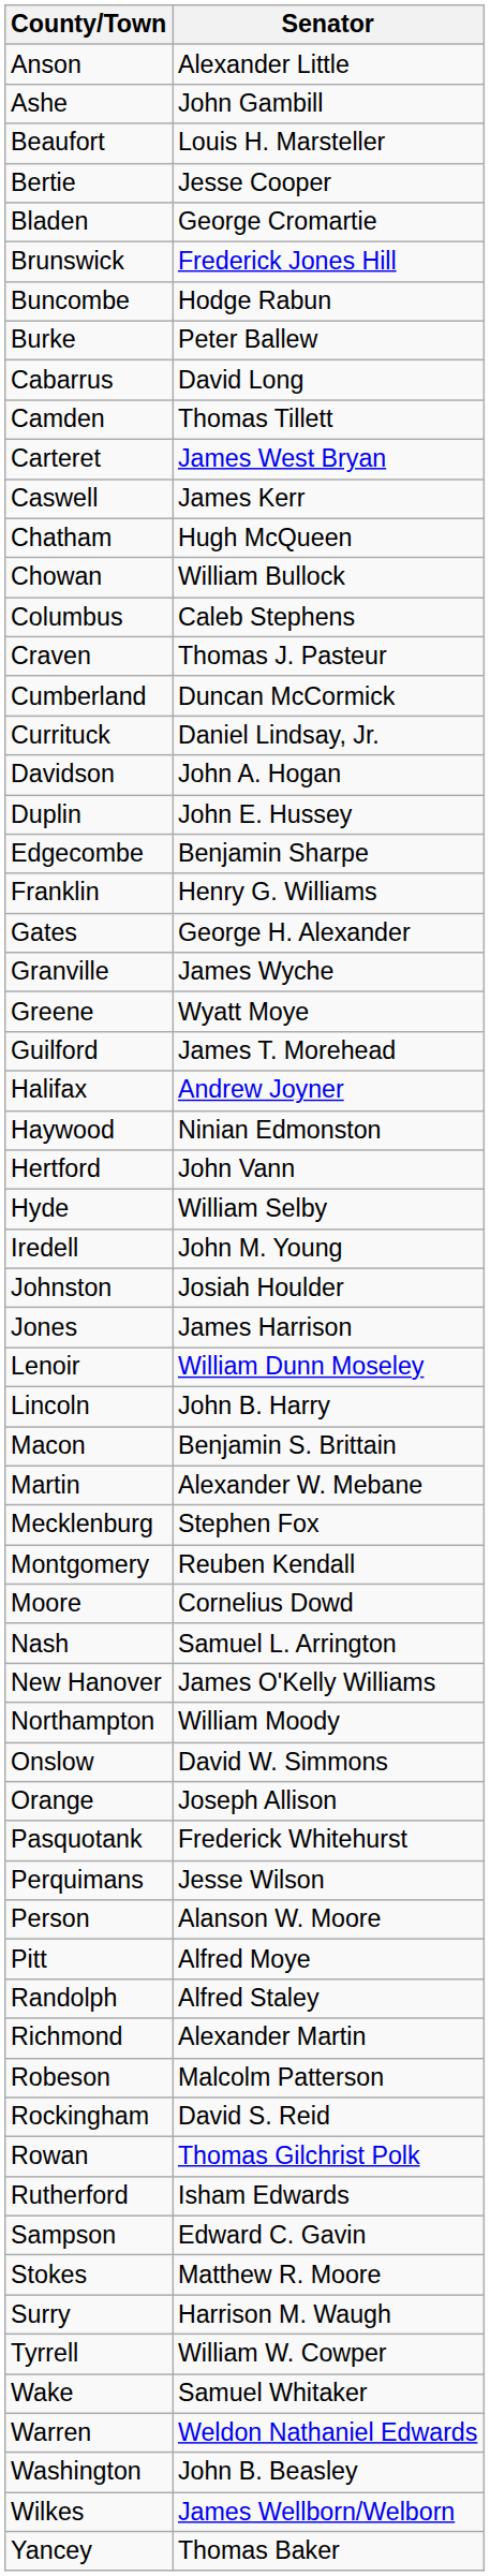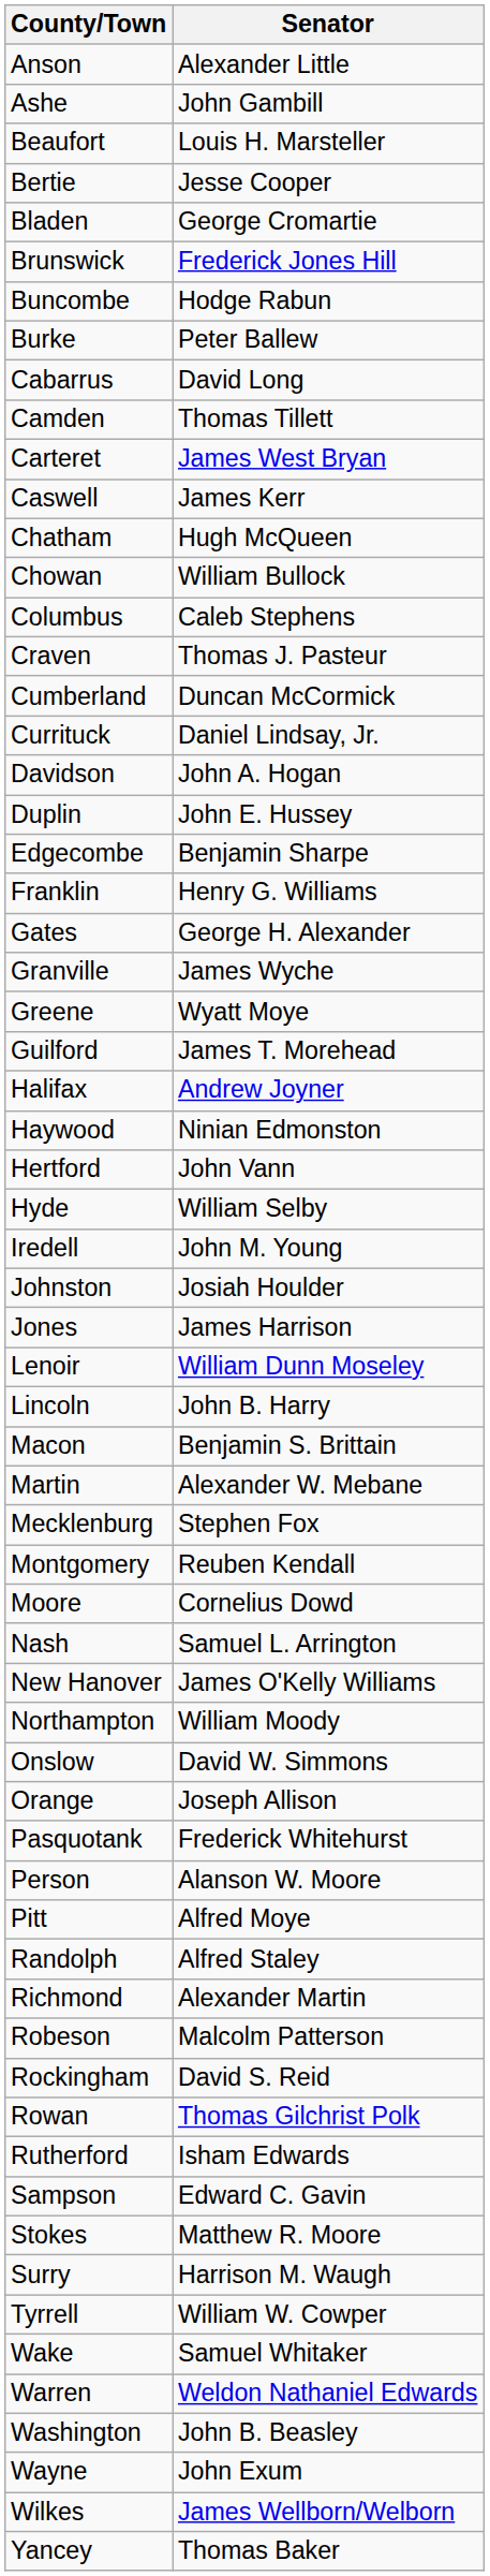 <table class="wikitable sortable">
 <tr>
 <th>County/Town</th>
 <th>Senator</th>
 </tr>
 <tr>
 <td>Anson</td>
 <td data-sort-value="Little, Alexander">Alexander Little</td>
 </tr>
 <tr>
 <td>Ashe</td>
 <td data-sort-value="Gambill, John">John Gambill</td>
 </tr>
 <tr>
 <td>Beaufort</td>
 <td data-sort-value="Marsteller, Louis H.">Louis H. Marsteller</td>
 </tr>
 <tr>
 <td>Bertie</td>
 <td data-sort-value="Cooper, Jesse">Jesse Cooper</td>
 </tr>
 <tr>
 <td>Bladen</td>
 <td data-sort-value="Cromartie, George">George Cromartie</td>
 </tr>
 <tr>
 <td>Brunswick</td>
 <td data-sort-value="Hill, Frederick Jones"><a href='#'>Frederick Jones Hill</a></td>
 </tr>
 <tr>
 <td>Buncombe</td>
 <td data-sort-value="Rabun, Hodge">Hodge Rabun</td>
 </tr>
 <tr>
 <td>Burke</td>
 <td data-sort-value="Ballew, Peter">Peter Ballew</td>
 </tr>
 <tr>
 <td>Cabarrus</td>
 <td data-sort-value="Long, David">David Long</td>
 </tr>
 <tr>
 <td>Camden</td>
 <td data-sort-value="Tillett, Thomas">Thomas Tillett</td>
 </tr>
 <tr>
 <td>Carteret</td>
 <td data-sort-value="Bryan, James West"><a href='#'>James West Bryan</a></td>
 </tr>
 <tr>
 <td>Caswell</td>
 <td data-sort-value="Kerr, James">James Kerr</td>
 </tr>
 <tr>
 <td>Chatham</td>
 <td data-sort-value="McQueen, Hugh">Hugh McQueen</td>
 </tr>
 <tr>
 <td>Chowan</td>
 <td data-sort-value="Bullock, William">William Bullock</td>
 </tr>
 <tr>
 <td>Columbus</td>
 <td data-sort-value="Stephens, Caleb">Caleb Stephens</td>
 </tr>
 <tr>
 <td>Craven</td>
 <td data-sort-value="Pasteur, Thomas J.">Thomas J. Pasteur</td>
 </tr>
 <tr>
 <td>Cumberland</td>
 <td data-sort-value="McCormick, Duncan">Duncan McCormick</td>
 </tr>
 <tr>
 <td>Currituck</td>
 <td data-sort-value="Lindsay, Daniel, Jr.">Daniel Lindsay, Jr.</td>
 </tr>
 <tr>
 <td>Davidson</td>
 <td data-sort-value="Houlder, Josiah A.">John A. Hogan</td>
 </tr>
 <tr>
 <td>Duplin</td>
 <td data-sort-value="Hussey, John E.">John E. Hussey</td>
 </tr>
 <tr>
 <td>Edgecombe</td>
 <td data-sort-value="Sharpe, Benjamin">Benjamin Sharpe</td>
 </tr>
 <tr>
 <td>Franklin</td>
 <td data-sort-value="Williams, Henry G.">Henry G. Williams</td>
 </tr>
 <tr>
 <td>Gates</td>
 <td data-sort-value="Alexander, George H.">George H. Alexander</td>
 </tr>
 <tr>
 <td>Granville</td>
 <td data-sort-value="Wyche, James">James Wyche</td>
 </tr>
 <tr>
 <td>Greene</td>
 <td data-sort-value="Moye, Wyatt">Wyatt Moye</td>
 </tr>
 <tr>
 <td>Guilford</td>
 <td data-sort-value="Morehead, James T.">James T. Morehead</td>
 </tr>
 <tr>
 <td>Halifax</td>
 <td data-sort-value="Joyner, Andrew"><a href='#'>Andrew Joyner</a></td>
 </tr>
 <tr>
 <td>Haywood</td>
 <td data-sort-value="Edmonston, Ninian">Ninian Edmonston</td>
 </tr>
 <tr>
 <td>Hertford</td>
 <td data-sort-value="Vann, John">John Vann</td>
 </tr>
 <tr>
 <td>Hyde</td>
 <td data-sort-value="Selby, William">William Selby</td>
 </tr>
 <tr>
 <td>Iredell</td>
 <td data-sort-value="Young, John M.">John M. Young</td>
 </tr>
 <tr>
 <td>Johnston</td>
 <td data-sort-value="Houlder, Josiah">Josiah Houlder</td>
 </tr>
 <tr>
 <td>Jones</td>
 <td data-sort-value="Harrison, James">James Harrison</td>
 </tr>
 <tr>
 <td>Lenoir</td>
 <td data-sort-value="Moseley, William D."><a href='#'>William Dunn Moseley</a></td>
 </tr>
 <tr>
 <td>Lincoln</td>
 <td data-sort-value="Harry, John B.">John B. Harry</td>
 </tr>
 <tr>
 <td>Macon</td>
 <td data-sort-value="Brittain, Benjamin S.">Benjamin S. Brittain</td>
 </tr>
 <tr>
 <td>Martin</td>
 <td data-sort-value="Mebane, Alexander W.">Alexander W. Mebane</td>
 </tr>
 <tr>
 <td>Mecklenburg</td>
 <td data-sort-value="Fox, Stephen">Stephen Fox</td>
 </tr>
 <tr>
 <td>Montgomery</td>
 <td data-sort-value="Kendall, Reuben">Reuben Kendall</td>
 </tr>
 <tr>
 <td>Moore</td>
 <td data-sort-value="Dowd, Cornelius">Cornelius Dowd</td>
 </tr>
 <tr>
 <td>Nash </td>
 <td data-sort-value="Arrington, Samuel L.">Samuel L. Arrington</td>
 </tr>
 <tr>
 <td>New Hanover</td>
 <td data-sort-value="Williams, James O'Kelly">James O'Kelly Williams</td>
 </tr>
 <tr>
 <td>Northampton</td>
 <td data-sort-value="Moody, William">William Moody</td>
 </tr>
 <tr>
 <td>Onslow</td>
 <td data-sort-value="Simmons, David W.">David W. Simmons</td>
 </tr>
 <tr>
 <td>Orange</td>
 <td data-sort-value="Allison, Joseph">Joseph Allison</td>
 </tr>
 <tr>
 <td>Pasquotank</td>
 <td data-sort-value="Whitehurst, Frederick">Frederick Whitehurst</td>
 </tr>
 <tr>
-<td>Perquimans</td>
-<td data-sort-value="Wilson, Jesse">Jesse Wilson</td>
-</tr>
-<tr>
 <td>Person</td>
 <td data-sort-value="Moore, Alanson W.">Alanson W. Moore</td>
 </tr>
 <tr>
 <td>Pitt</td>
 <td data-sort-value="Moye, Alfred">Alfred Moye</td>
 </tr>
 <tr>
 <td>Randolph</td>
 <td data-sort-value="Staley, Alfred">Alfred Staley</td>
 </tr>
 <tr>
 <td>Richmond</td>
 <td data-sort-value="Martin, Alexander">Alexander Martin</td>
 </tr>
 <tr>
 <td>Robeson</td>
 <td data-sort-value="Patterson, Malcolm">Malcolm Patterson</td>
 </tr>
 <tr>
 <td>Rockingham </td>
 <td data-sort-value="Reid, David S.">David S. Reid</td>
 </tr>
 <tr>
 <td>Rowan</td>
 <td data-sort-value="Polk, Thomas Gilchris"><a href='#'>Thomas Gilchrist Polk</a></td>
 </tr>
 <tr>
 <td>Rutherford</td>
 <td data-sort-value="Edwards, Isham">Isham Edwards</td>
 </tr>
 <tr>
 <td>Sampson</td>
 <td data-sort-value="Gavin, Edward C.">Edward C. Gavin</td>
 </tr>
 <tr>
 <td>Stokes</td>
 <td data-sort-value="Moore, Matthew R.">Matthew R. Moore</td>
 </tr>
 <tr>
 <td>Surry</td>
 <td data-sort-value="Waugh, Harrison M.">Harrison M. Waugh</td>
 </tr>
 <tr>
 <td>Tyrrell </td>
 <td data-sort-value="Cowper, William W.">William W. Cowper</td>
 </tr>
 <tr>
 <td>Wake</td>
 <td data-sort-value="Whitaker, Samuel">Samuel Whitaker</td>
 </tr>
 <tr>
 <td>Warren</td>
 <td data-sort-value="Edwards, Weldon Nathaniel"><a href='#'>Weldon Nathaniel Edwards</a></td>
 </tr>
 <tr>
 <td>Washington</td>
 <td data-sort-value="Beasley, John B.">John B. Beasley</td>
 </tr>
 <tr>
+<td>Wayne</td>
+<td data-sort-value="Exum, John">John Exum</td>
+</tr>
+<tr>
 <td>Wilkes</td>
 <td data-sort-value="Wellborn, James"><a href='#'>James Wellborn/Welborn</a></td>
 </tr>
 <tr>
 <td>Yancey</td>
 <td data-sort-value="Baker, Thomas">Thomas Baker</td>
 </tr>
 </table>
